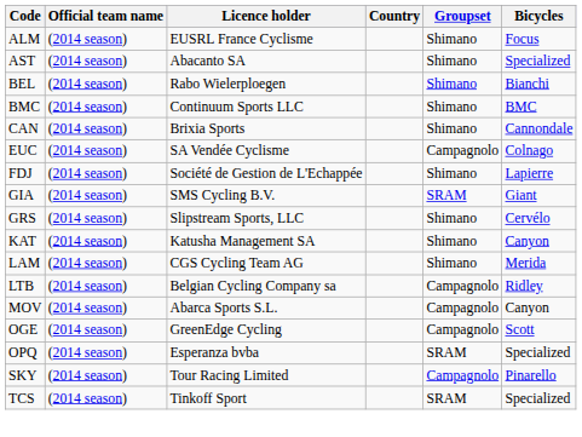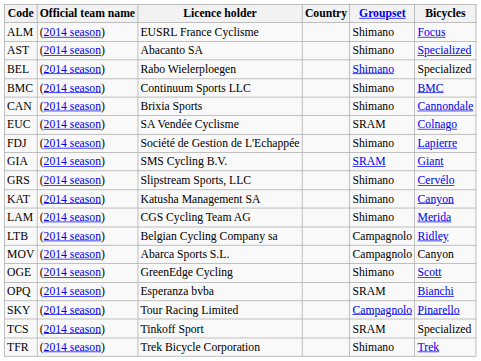 <table class="wikitable sortable">
 <tr style="background:#ccccff;">
 <th>Code</th>
 <th>Official team name</th>
 <th>Licence holder</th>
 <th>Country</th>
 <th><a href='#'>Groupset</a></th>
 <th>Bicycles</th>
 </tr>
 <tr>
 <td>ALM</td>
 <td> (<a href='#'>2014 season</a>)</td>
 <td>EUSRL France Cyclisme</td>
 <td></td>
 <td>Shimano</td>
 <td><a href='#'>Focus</a></td>
 </tr>
 <tr>
 <td>AST</td>
 <td> (<a href='#'>2014 season</a>)</td>
 <td>Abacanto SA</td>
 <td></td>
 <td>Shimano</td>
 <td><a href='#'>Specialized</a></td>
 </tr>
 <tr>
 <td>BEL</td>
 <td> (<a href='#'>2014 season</a>)</td>
 <td>Rabo Wielerploegen</td>
 <td></td>
 <td><a href='#'>Shimano</a></td>
-<td><a href='#'>Bianchi</a></td>
+<td>Specialized</td>
 </tr>
 <tr>
 <td>BMC</td>
 <td> (<a href='#'>2014 season</a>)</td>
 <td>Continuum Sports LLC</td>
 <td></td>
 <td>Shimano</td>
 <td><a href='#'>BMC</a></td>
 </tr>
 <tr>
 <td>CAN</td>
 <td> (<a href='#'>2014 season</a>)</td>
 <td>Brixia Sports</td>
 <td></td>
 <td>Shimano</td>
 <td><a href='#'>Cannondale</a></td>
 </tr>
 <tr>
 <td>EUC</td>
 <td> (<a href='#'>2014 season</a>)</td>
 <td>SA Vendée Cyclisme</td>
 <td></td>
-<td>Campagnolo</td>
+<td>SRAM</td>
 <td><a href='#'>Colnago</a></td>
 </tr>
 <tr>
 <td>FDJ</td>
 <td> (<a href='#'>2014 season</a>)</td>
 <td>Société de Gestion de L'Echappée</td>
 <td></td>
 <td>Shimano</td>
 <td><a href='#'>Lapierre</a></td>
 </tr>
 <tr>
 <td>GIA</td>
 <td> (<a href='#'>2014 season</a>)</td>
 <td>SMS Cycling B.V.</td>
 <td></td>
 <td><a href='#'>SRAM</a></td>
 <td><a href='#'>Giant</a></td>
 </tr>
 <tr>
 <td>GRS</td>
 <td> (<a href='#'>2014 season</a>)</td>
 <td>Slipstream Sports, LLC</td>
 <td></td>
 <td>Shimano</td>
 <td><a href='#'>Cervélo</a></td>
 </tr>
 <tr>
 <td>KAT</td>
 <td> (<a href='#'>2014 season</a>)</td>
 <td>Katusha Management SA</td>
 <td></td>
 <td>Shimano</td>
 <td><a href='#'>Canyon</a></td>
 </tr>
 <tr>
 <td>LAM</td>
 <td> (<a href='#'>2014 season</a>)</td>
 <td>CGS Cycling Team AG</td>
 <td></td>
 <td>Shimano</td>
 <td><a href='#'>Merida</a></td>
 </tr>
 <tr>
 <td>LTB</td>
 <td> (<a href='#'>2014 season</a>)</td>
 <td>Belgian Cycling Company sa</td>
 <td></td>
 <td>Campagnolo</td>
 <td><a href='#'>Ridley</a></td>
 </tr>
 <tr>
 <td>MOV</td>
 <td> (<a href='#'>2014 season</a>)</td>
 <td>Abarca Sports S.L.</td>
 <td></td>
 <td>Campagnolo</td>
 <td>Canyon</td>
 </tr>
 <tr>
 <td>OGE</td>
 <td> (<a href='#'>2014 season</a>)</td>
 <td>GreenEdge Cycling</td>
 <td></td>
-<td>Campagnolo</td>
+<td>Shimano</td>
 <td><a href='#'>Scott</a></td>
 </tr>
 <tr>
 <td>OPQ</td>
 <td> (<a href='#'>2014 season</a>)</td>
 <td>Esperanza bvba</td>
 <td></td>
 <td>SRAM</td>
-<td>Specialized</td>
+<td><a href='#'>Bianchi</a></td>
 </tr>
 <tr>
 <td>SKY</td>
 <td> (<a href='#'>2014 season</a>)</td>
 <td>Tour Racing Limited</td>
 <td></td>
 <td><a href='#'>Campagnolo</a></td>
 <td><a href='#'>Pinarello</a></td>
 </tr>
 <tr>
 <td>TCS</td>
 <td> (<a href='#'>2014 season</a>)</td>
 <td>Tinkoff Sport</td>
 <td></td>
 <td>SRAM</td>
 <td>Specialized</td>
 </tr>
+<tr>
+<td>TFR</td>
+<td> (<a href='#'>2014 season</a>)</td>
+<td>Trek Bicycle Corporation</td>
+<td></td>
+<td>Shimano</td>
+<td><a href='#'>Trek</a></td>
+</tr>
 </table>
